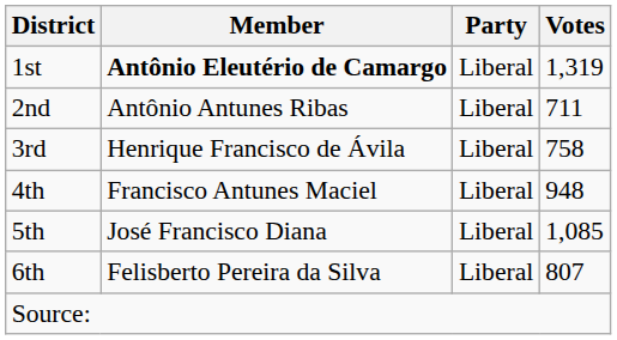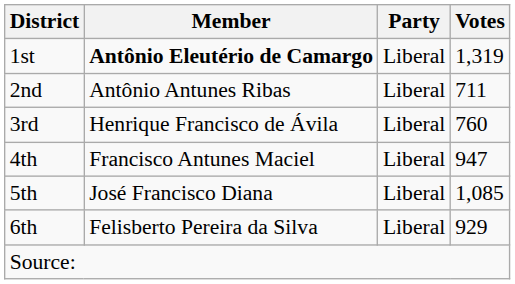 <table class="wikitable">
 <tr>
 <th>District</th>
 <th>Member</th>
 <th>Party</th>
 <th>Votes</th>
 </tr>
 <tr>
 <td>1st</td>
 <td><strong>Antônio Eleutério de Camargo</strong></td>
 <td>Liberal</td>
 <td>1,319</td>
 </tr>
 <tr>
 <td>2nd</td>
 <td>Antônio Antunes Ribas</td>
 <td>Liberal</td>
 <td>711</td>
 </tr>
 <tr>
 <td>3rd</td>
 <td>Henrique Francisco de Ávila</td>
 <td>Liberal</td>
-<td>758</td>
+<td>760</td>
 </tr>
 <tr>
 <td>4th</td>
 <td>Francisco Antunes Maciel</td>
 <td>Liberal</td>
-<td>948</td>
+<td>947</td>
 </tr>
 <tr>
 <td>5th</td>
 <td>José Francisco Diana</td>
 <td>Liberal</td>
 <td>1,085</td>
 </tr>
 <tr>
 <td>6th</td>
 <td>Felisberto Pereira da Silva</td>
 <td>Liberal</td>
-<td>807</td>
+<td>929</td>
 </tr>
 <tr>
 <td colspan="4">Source: </td>
 </tr>
 </table>
